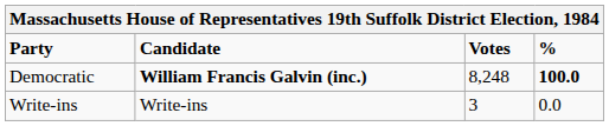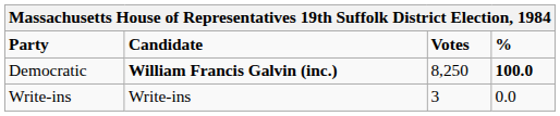 <table class="wikitable">
 <tr>
 <th colspan="4">Massachusetts House of Representatives 19th Suffolk District Election, 1984</th>
 </tr>
 <tr>
 <td><strong>Party</strong></td>
 <td><strong>Candidate</strong></td>
 <td><strong>Votes</strong></td>
 <td><strong>%</strong></td>
 </tr>
 <tr>
 <td>Democratic</td>
 <td><strong>William Francis Galvin (inc.)</strong></td>
-<td>8,248</td>
+<td>8,250</td>
 <td><strong>100.0</strong></td>
 </tr>
 <tr>
 <td>Write-ins</td>
 <td>Write-ins</td>
 <td>3</td>
 <td>0.0</td>
 </tr>
 </table>
